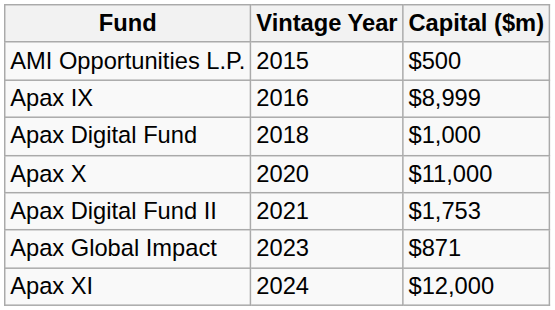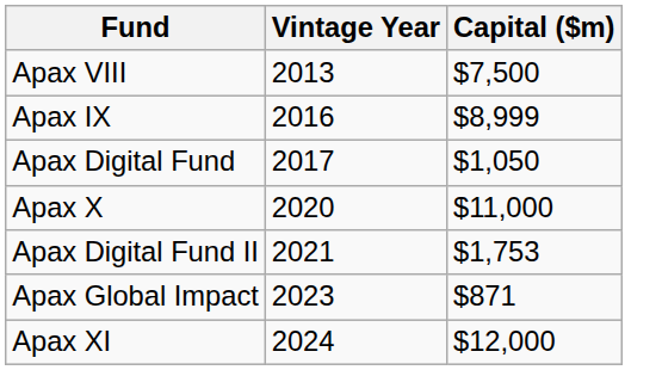 <table class="wikitable">
 <tr>
 <th>Fund</th>
 <th>Vintage Year</th>
 <th>Capital ($m)</th>
 </tr>
 <tr>
-<td>AMI Opportunities L.P.</td>
-<td>2015</td>
-<td>$500</td>
+<td>Apax VIII</td>
+<td>2013</td>
+<td>$7,500</td>
 </tr>
 <tr>
 <td>Apax IX</td>
 <td>2016</td>
 <td>$8,999</td>
 </tr>
 <tr>
 <td>Apax Digital Fund</td>
-<td>2018</td>
-<td>$1,000</td>
+<td>2017</td>
+<td>$1,050</td>
 </tr>
 <tr>
 <td>Apax X</td>
 <td>2020</td>
 <td>$11,000</td>
 </tr>
 <tr>
 <td>Apax Digital Fund II</td>
 <td>2021</td>
 <td>$1,753</td>
 </tr>
 <tr>
 <td>Apax Global Impact</td>
 <td>2023</td>
 <td>$871</td>
 </tr>
 <tr>
 <td>Apax XI</td>
 <td>2024</td>
 <td>$12,000</td>
 </tr>
 </table>
